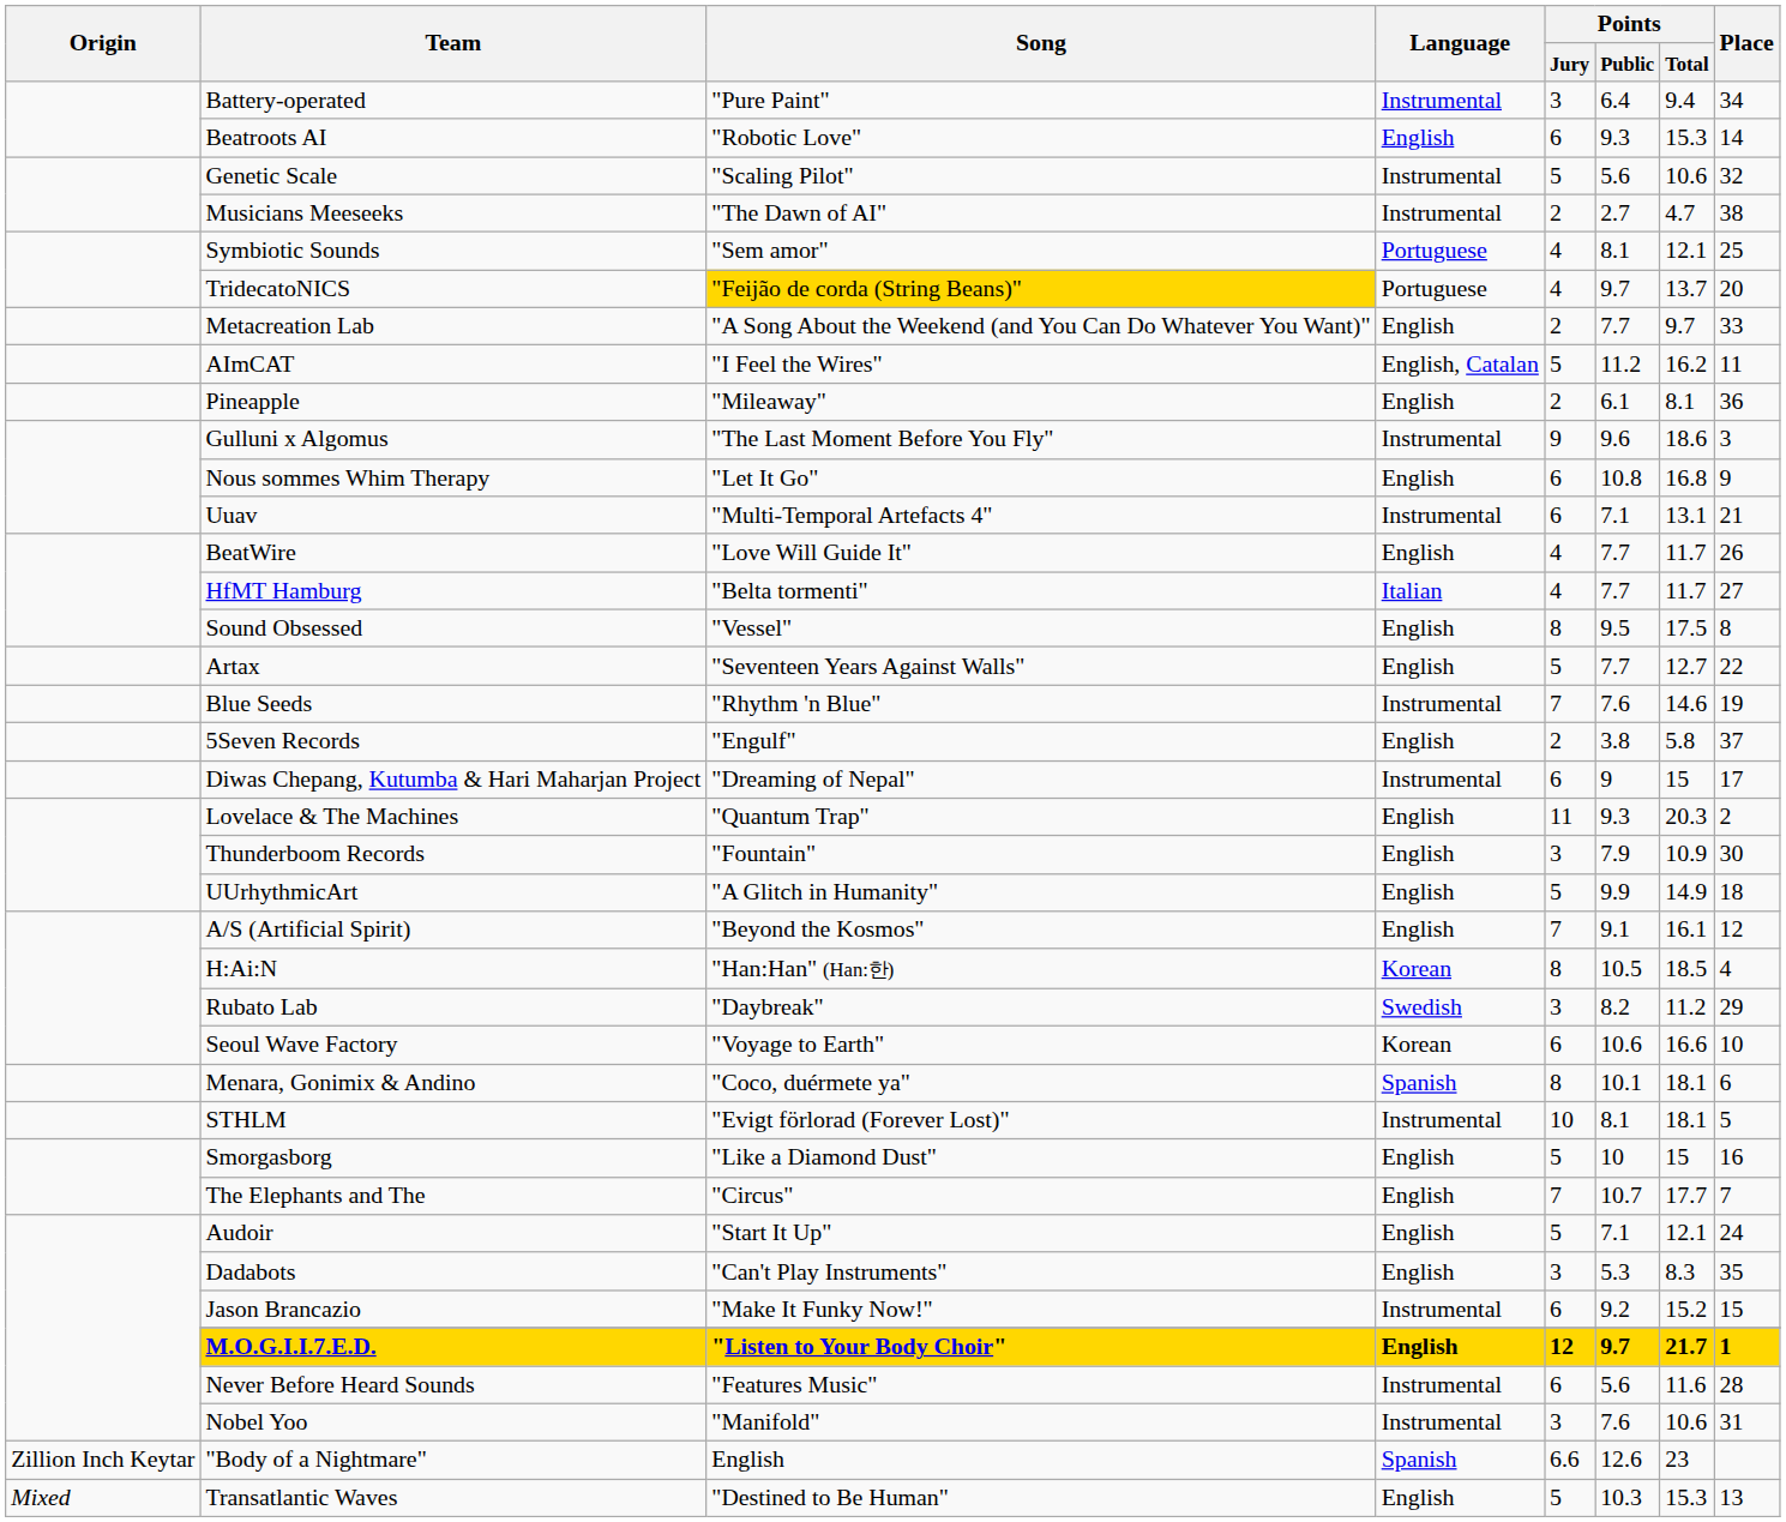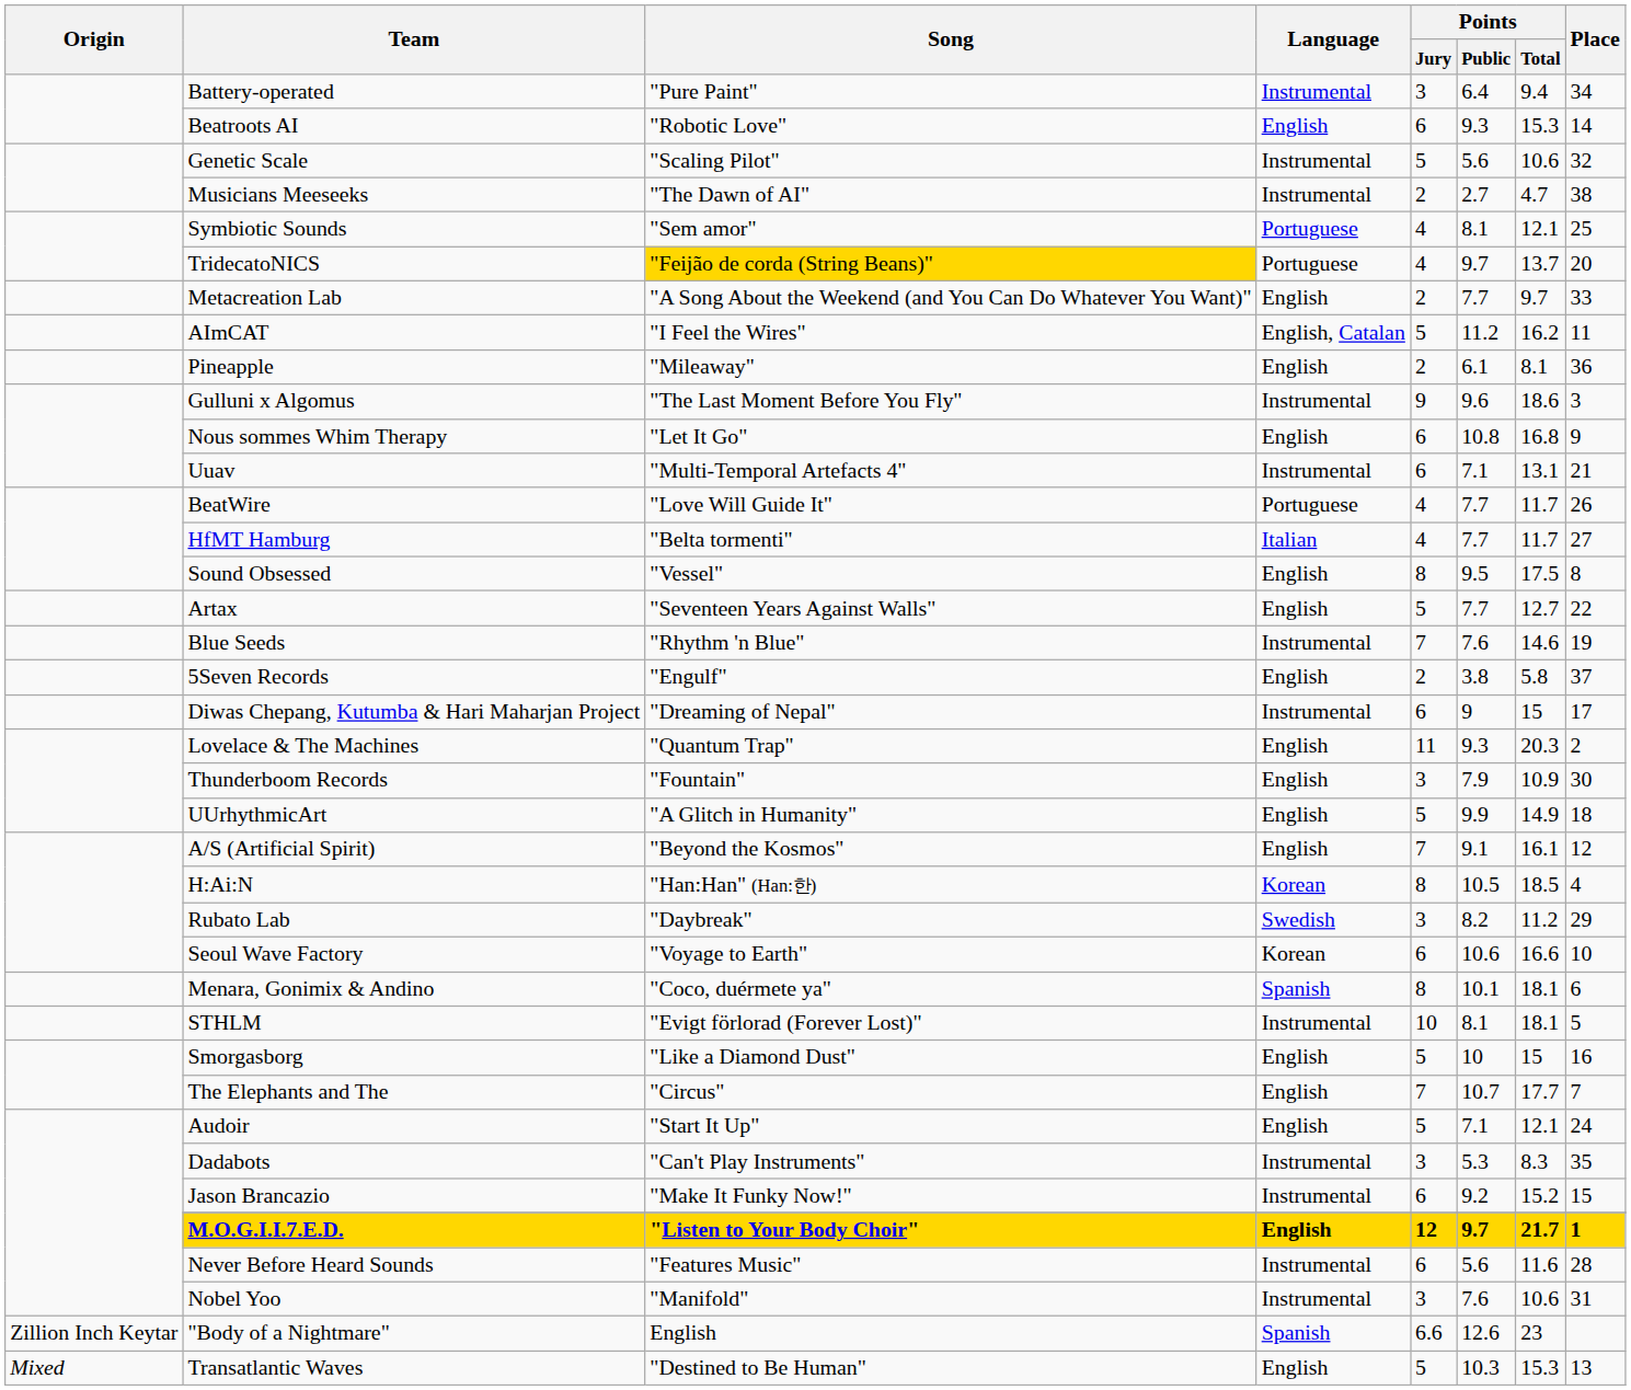 <table class="wikitable sortable">
 <tr>
 <th rowspan="2">Origin</th>
 <th rowspan="2">Team</th>
 <th rowspan="2">Song</th>
 <th rowspan="2">Language</th>
 <th colspan="3">Points</th>
 <th rowspan="2">Place</th>
 </tr>
 <tr>
 <th><small>Jury</small></th>
 <th><small>Public</small></th>
 <th><small>Total</small></th>
 </tr>
 <tr>
 <td rowspan="2"></td>
 <td>Battery-operated</td>
 <td>"Pure Paint"</td>
 <td><a href='#'>Instrumental</a></td>
 <td>3</td>
 <td>6.4</td>
 <td>9.4</td>
 <td>34</td>
 </tr>
 <tr>
 <td>Beatroots AI</td>
 <td>"Robotic Love"</td>
 <td><a href='#'>English</a></td>
 <td>6</td>
 <td>9.3</td>
 <td>15.3</td>
 <td>14</td>
 </tr>
 <tr>
 <td rowspan="2"></td>
 <td>Genetic Scale</td>
 <td>"Scaling Pilot"</td>
 <td>Instrumental</td>
 <td>5</td>
 <td>5.6</td>
 <td>10.6</td>
 <td>32</td>
 </tr>
 <tr>
 <td>Musicians Meeseeks</td>
 <td>"The Dawn of AI"</td>
 <td>Instrumental</td>
 <td>2</td>
 <td>2.7</td>
 <td>4.7</td>
 <td>38</td>
 </tr>
 <tr>
 <td rowspan="2"></td>
 <td>Symbiotic Sounds</td>
 <td>"Sem amor"</td>
 <td><a href='#'>Portuguese</a></td>
 <td>4</td>
 <td>8.1</td>
 <td>12.1</td>
 <td>25</td>
 </tr>
 <tr>
 <td>TridecatoNICS</td>
 <td style="background: gold;">"Feijão de corda (String Beans)"</td>
 <td>Portuguese</td>
 <td>4</td>
 <td>9.7</td>
 <td>13.7</td>
 <td>20</td>
 </tr>
 <tr>
 <td></td>
 <td>Metacreation Lab</td>
 <td>"A Song About the Weekend (and You Can Do Whatever You Want)"</td>
 <td>English</td>
 <td>2</td>
 <td>7.7</td>
 <td>9.7</td>
 <td>33</td>
 </tr>
 <tr>
 <td></td>
 <td>AImCAT</td>
 <td>"I Feel the Wires"</td>
 <td>English, <a href='#'>Catalan</a></td>
 <td>5</td>
 <td>11.2</td>
 <td>16.2</td>
 <td>11</td>
 </tr>
 <tr>
 <td></td>
 <td>Pineapple</td>
 <td>"Mileaway"</td>
 <td>English</td>
 <td>2</td>
 <td>6.1</td>
 <td>8.1</td>
 <td>36</td>
 </tr>
 <tr>
 <td rowspan="3"></td>
 <td>Gulluni x Algomus</td>
 <td>"The Last Moment Before You Fly"</td>
 <td>Instrumental</td>
 <td>9</td>
 <td>9.6</td>
 <td>18.6</td>
 <td>3</td>
 </tr>
 <tr>
 <td>Nous sommes Whim Therapy</td>
 <td>"Let It Go"</td>
 <td>English</td>
 <td>6</td>
 <td>10.8</td>
 <td>16.8</td>
 <td>9</td>
 </tr>
 <tr>
 <td>Uuav</td>
 <td>"Multi-Temporal Artefacts 4"</td>
 <td>Instrumental</td>
 <td>6</td>
 <td>7.1</td>
 <td>13.1</td>
 <td>21</td>
 </tr>
 <tr>
 <td rowspan="3"></td>
 <td>BeatWire</td>
 <td>"Love Will Guide It"</td>
-<td>English</td>
+<td>Portuguese</td>
 <td>4</td>
 <td>7.7</td>
 <td>11.7</td>
 <td>26</td>
 </tr>
 <tr>
 <td><a href='#'>HfMT Hamburg</a></td>
 <td>"Belta tormenti"</td>
 <td><a href='#'>Italian</a></td>
 <td>4</td>
 <td>7.7</td>
 <td>11.7</td>
 <td>27</td>
 </tr>
 <tr>
 <td>Sound Obsessed</td>
 <td>"Vessel"</td>
 <td>English</td>
 <td>8</td>
 <td>9.5</td>
 <td>17.5</td>
 <td>8</td>
 </tr>
 <tr>
 <td></td>
 <td>Artax</td>
 <td>"Seventeen Years Against Walls"</td>
 <td>English</td>
 <td>5</td>
 <td>7.7</td>
 <td>12.7</td>
 <td>22</td>
 </tr>
 <tr>
 <td></td>
 <td>Blue Seeds</td>
 <td>"Rhythm 'n Blue"</td>
 <td>Instrumental</td>
 <td>7</td>
 <td>7.6</td>
 <td>14.6</td>
 <td>19</td>
 </tr>
 <tr>
 <td></td>
 <td>5Seven Records</td>
 <td>"Engulf"</td>
 <td>English</td>
 <td>2</td>
 <td>3.8</td>
 <td>5.8</td>
 <td>37</td>
 </tr>
 <tr>
 <td></td>
 <td>Diwas  Chepang, <a href='#'>Kutumba</a> & Hari Maharjan Project</td>
 <td>"Dreaming of Nepal"</td>
 <td>Instrumental</td>
 <td>6</td>
 <td>9</td>
 <td>15</td>
 <td>17</td>
 </tr>
 <tr>
 <td rowspan="3"></td>
 <td>Lovelace & The Machines</td>
 <td>"Quantum Trap"</td>
 <td>English</td>
 <td>11</td>
 <td>9.3</td>
 <td>20.3</td>
 <td>2</td>
 </tr>
 <tr>
 <td>Thunderboom Records</td>
 <td>"Fountain"</td>
 <td>English</td>
 <td>3</td>
 <td>7.9</td>
 <td>10.9</td>
 <td>30</td>
 </tr>
 <tr>
 <td>UUrhythmicArt</td>
 <td>"A Glitch in Humanity"</td>
 <td>English</td>
 <td>5</td>
 <td>9.9</td>
 <td>14.9</td>
 <td>18</td>
 </tr>
 <tr>
 <td rowspan="4"></td>
 <td>A/S (Artificial Spirit)</td>
 <td>"Beyond the Kosmos"</td>
 <td>English</td>
 <td>7</td>
 <td>9.1</td>
 <td>16.1</td>
 <td>12</td>
 </tr>
 <tr>
 <td>H:Ai:N</td>
 <td>"Han:Han" <small>(Han:한)</small></td>
 <td><a href='#'>Korean</a></td>
 <td>8</td>
 <td>10.5</td>
 <td>18.5</td>
 <td>4</td>
 </tr>
 <tr>
 <td>Rubato Lab</td>
 <td>"Daybreak"</td>
 <td><a href='#'>Swedish</a></td>
 <td>3</td>
 <td>8.2</td>
 <td>11.2</td>
 <td>29</td>
 </tr>
 <tr>
 <td>Seoul Wave Factory</td>
 <td>"Voyage to Earth"</td>
 <td>Korean</td>
 <td>6</td>
 <td>10.6</td>
 <td>16.6</td>
 <td>10</td>
 </tr>
 <tr>
 <td></td>
 <td>Menara, Gonimix & Andino</td>
 <td>"Coco, duérmete ya"</td>
 <td><a href='#'>Spanish</a></td>
 <td>8</td>
 <td>10.1</td>
 <td>18.1</td>
 <td>6</td>
 </tr>
 <tr>
 <td></td>
 <td>STHLM</td>
 <td>"Evigt förlorad (Forever Lost)"</td>
 <td>Instrumental</td>
 <td>10</td>
 <td>8.1</td>
 <td>18.1</td>
 <td>5</td>
 </tr>
 <tr>
 <td rowspan="2"></td>
 <td>Smorgasborg</td>
 <td>"Like a Diamond Dust"</td>
 <td>English</td>
 <td>5</td>
 <td>10</td>
 <td>15</td>
 <td>16</td>
 </tr>
 <tr>
 <td>The Elephants and The</td>
 <td>"Circus"</td>
 <td>English</td>
 <td>7</td>
 <td>10.7</td>
 <td>17.7</td>
 <td>7</td>
 </tr>
 <tr>
 <td rowspan="7"></td>
 <td>Audoir</td>
 <td>"Start It Up"</td>
 <td>English</td>
 <td>5</td>
 <td>7.1</td>
 <td>12.1</td>
 <td>24</td>
 </tr>
 <tr>
 <td>Dadabots</td>
 <td>"Can't Play Instruments"</td>
-<td>English</td>
+<td>Instrumental</td>
 <td>3</td>
 <td>5.3</td>
 <td>8.3</td>
 <td>35</td>
 </tr>
 <tr>
 <td>Jason Brancazio</td>
 <td>"Make It Funky Now!"</td>
 <td>Instrumental</td>
 <td>6</td>
 <td>9.2</td>
 <td>15.2</td>
 <td>15</td>
 </tr>
 <tr>
 </tr>
 <tr style="background: gold; font-weight: bold;">
 <td><a href='#'>M.O.G.I.I.7.E.D.</a></td>
 <td>"<a href='#'>Listen to Your Body Choir</a>"</td>
 <td>English</td>
 <td>12</td>
 <td>9.7</td>
 <td>21.7</td>
 <td>1</td>
 </tr>
 <tr>
 <td>Never Before Heard Sounds</td>
 <td>"Features Music"</td>
 <td>Instrumental</td>
 <td>6</td>
 <td>5.6</td>
 <td>11.6</td>
 <td>28</td>
 </tr>
 <tr>
 <td>Nobel Yoo</td>
 <td>"Manifold"</td>
 <td>Instrumental</td>
 <td>3</td>
 <td>7.6</td>
 <td>10.6</td>
 <td>31</td>
 </tr>
 <tr>
 <td>Zillion Inch Keytar</td>
 <td>"Body of a Nightmare"</td>
 <td>English</td>
 <td><a href='#'>Spanish</a></td>
 <td>6.6</td>
 <td>12.6</td>
 <td>23</td>
 </tr>
 <tr>
 <td> <em>Mixed</em></td>
 <td>Transatlantic Waves</td>
 <td>"Destined to Be Human"</td>
 <td>English</td>
 <td>5</td>
 <td>10.3</td>
 <td>15.3</td>
 <td>13</td>
 </tr>
 </table>
